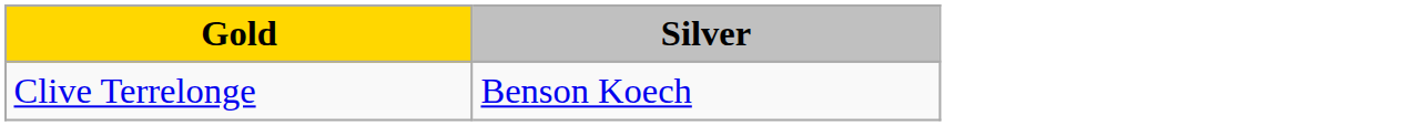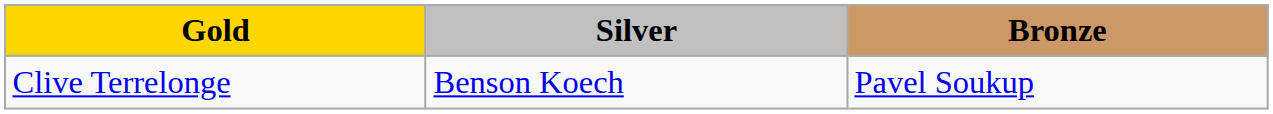 <table class="wikitable" style="text-align:left">
 <tr align="center">
 <td width=200 bgcolor=gold><strong>Gold</strong></td>
 <td width=200 bgcolor=silver><strong>Silver</strong></td>
+<td width=200 bgcolor=CC9966><strong>Bronze</strong></td>
 </tr>
 <tr>
 <td><a href='#'>Clive Terrelonge</a><br><em></em></td>
 <td><a href='#'>Benson Koech</a><br><em></em></td>
+<td><a href='#'>Pavel Soukup</a><br><em></em></td>
 </tr>
 </table>
